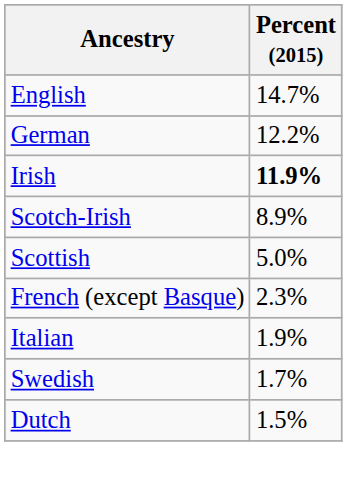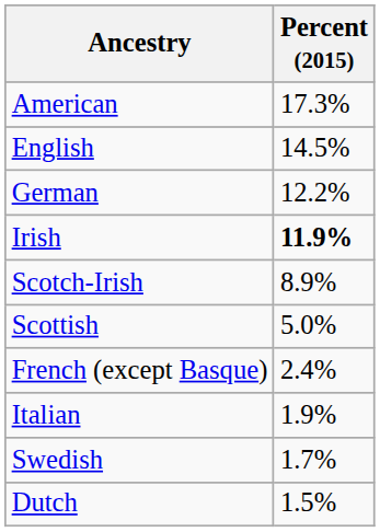 <table class="wikitable sortable collapsible" style="font-size: 90%;">
 <tr>
 <th>Ancestry</th>
 <th>Percent<br><small>(2015)</small></th>
 </tr>
 <tr>
+<td><a href='#'>American</a> </td>
+<td>17.3%</td>
+</tr>
+<tr>
 <td><a href='#'>English</a> </td>
-<td>14.7%</td>
+<td>14.5%</td>
 </tr>
 <tr>
 <td><a href='#'>German</a> </td>
 <td>12.2%</td>
 </tr>
 <tr>
 <td><a href='#'>Irish</a> </td>
 <td><strong>11.9%</strong></td>
 </tr>
 <tr>
 <td><a href='#'>Scotch-Irish</a> </td>
 <td>8.9%</td>
 </tr>
 <tr>
 <td><a href='#'>Scottish</a> </td>
 <td>5.0%</td>
 </tr>
 <tr>
 <td><a href='#'>French</a> (except <a href='#'>Basque</a>) </td>
-<td>2.3%</td>
+<td>2.4%</td>
 </tr>
 <tr>
 <td><a href='#'>Italian</a> </td>
 <td>1.9%</td>
 </tr>
 <tr>
 <td><a href='#'>Swedish</a> </td>
 <td>1.7%</td>
 </tr>
 <tr>
 <td><a href='#'>Dutch</a> </td>
 <td>1.5%</td>
 </tr>
 </table>
